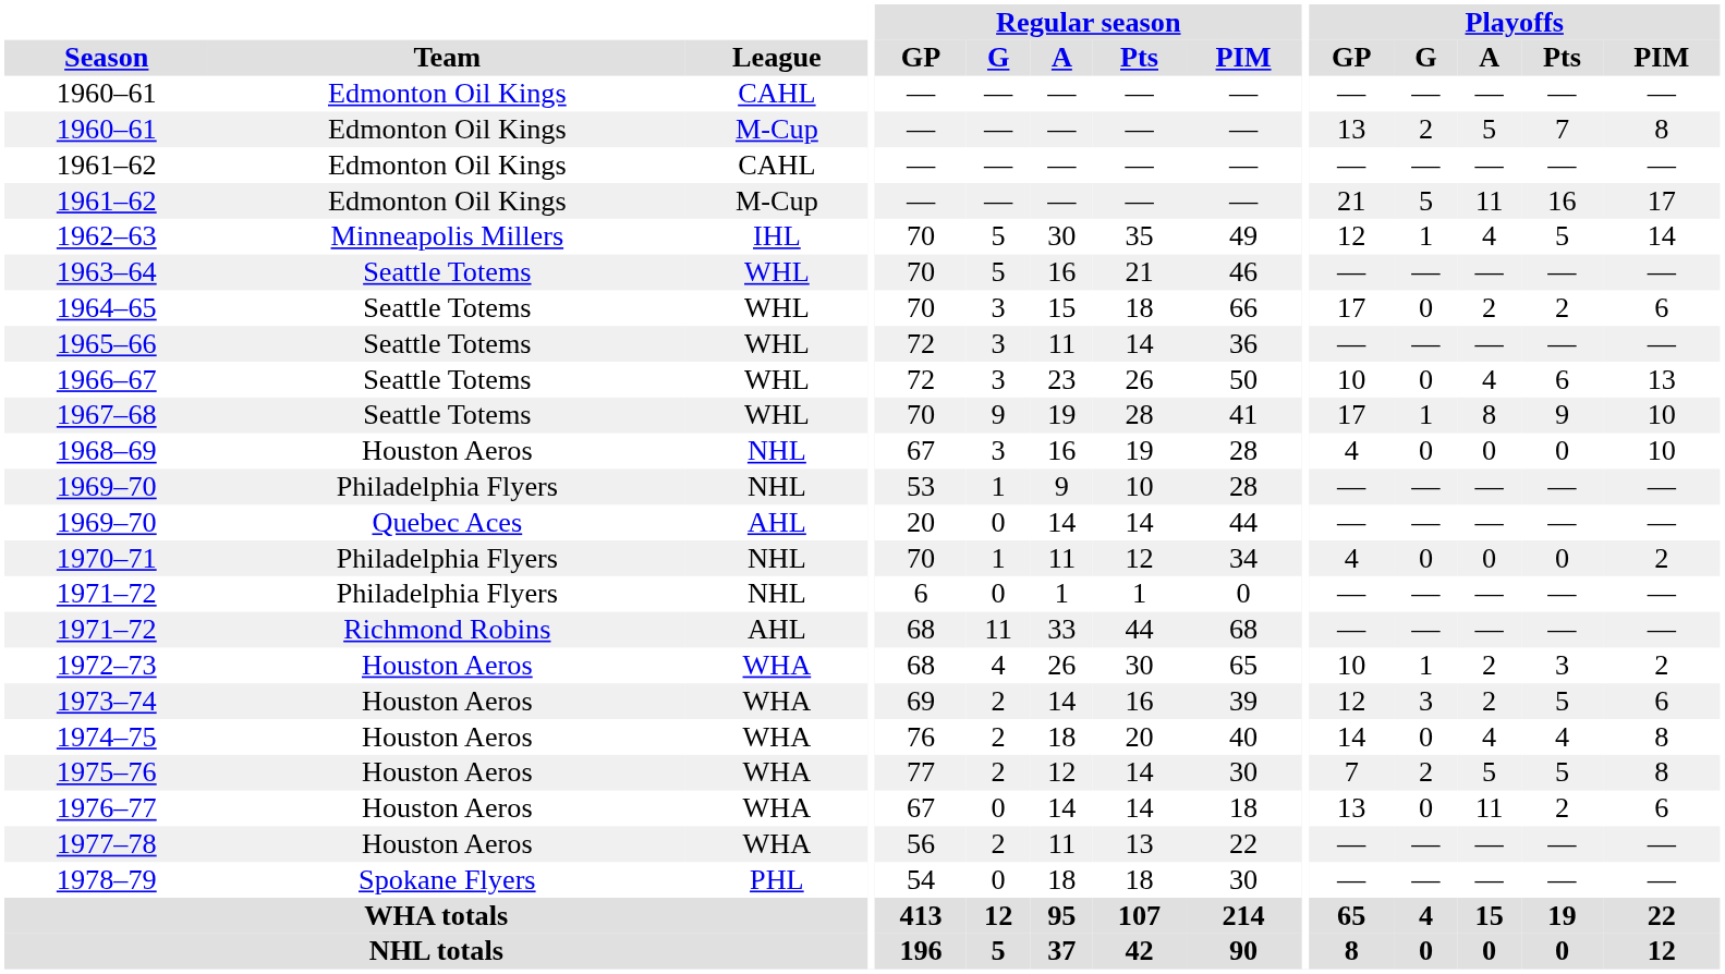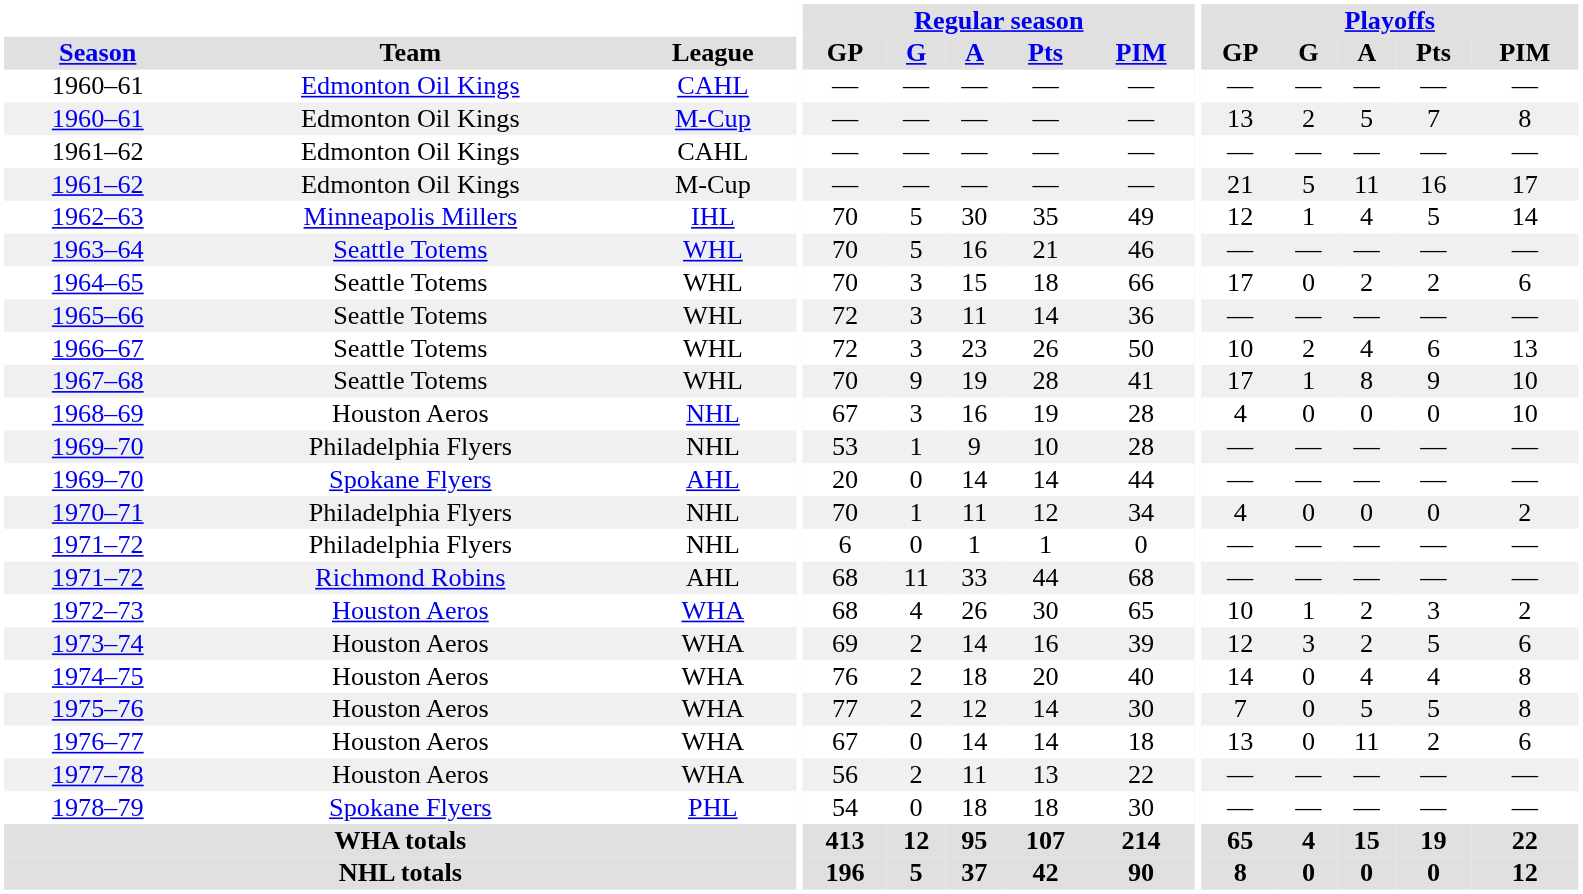 <table border="0" cellpadding="1" cellspacing="0" style="text-align:center; width:60em">
 <tr bgcolor="#e0e0e0">
 <th colspan="3" bgcolor="#ffffff"></th>
 <th rowspan="100" bgcolor="#ffffff"></th>
 <th colspan="5"><a href='#'>Regular season</a></th>
 <th rowspan="100" bgcolor="#ffffff"></th>
 <th colspan="5"><a href='#'>Playoffs</a></th>
 </tr>
 <tr bgcolor="#e0e0e0">
 <th><a href='#'>Season</a></th>
 <th>Team</th>
 <th>League</th>
 <th>GP</th>
 <th><a href='#'>G</a></th>
 <th><a href='#'>A</a></th>
 <th><a href='#'>Pts</a></th>
 <th><a href='#'>PIM</a></th>
 <th>GP</th>
 <th>G</th>
 <th>A</th>
 <th>Pts</th>
 <th>PIM</th>
 </tr>
 <tr>
 <td>1960–61</td>
 <td><a href='#'>Edmonton Oil Kings</a></td>
 <td><a href='#'>CAHL</a></td>
 <td>—</td>
 <td>—</td>
 <td>—</td>
 <td>—</td>
 <td>—</td>
 <td>—</td>
 <td>—</td>
 <td>—</td>
 <td>—</td>
 <td>—</td>
 </tr>
 <tr bgcolor="#f0f0f0">
 <td><a href='#'>1960–61</a></td>
 <td>Edmonton Oil Kings</td>
 <td><a href='#'>M-Cup</a></td>
 <td>—</td>
 <td>—</td>
 <td>—</td>
 <td>—</td>
 <td>—</td>
 <td>13</td>
 <td>2</td>
 <td>5</td>
 <td>7</td>
 <td>8</td>
 </tr>
 <tr>
 <td>1961–62</td>
 <td>Edmonton Oil Kings</td>
 <td>CAHL</td>
 <td>—</td>
 <td>—</td>
 <td>—</td>
 <td>—</td>
 <td>—</td>
 <td>—</td>
 <td>—</td>
 <td>—</td>
 <td>—</td>
 <td>—</td>
 </tr>
 <tr bgcolor="#f0f0f0">
 <td><a href='#'>1961–62</a></td>
 <td>Edmonton Oil Kings</td>
 <td>M-Cup</td>
 <td>—</td>
 <td>—</td>
 <td>—</td>
 <td>—</td>
 <td>—</td>
 <td>21</td>
 <td>5</td>
 <td>11</td>
 <td>16</td>
 <td>17</td>
 </tr>
 <tr>
 <td><a href='#'>1962–63</a></td>
 <td><a href='#'>Minneapolis Millers</a></td>
 <td><a href='#'>IHL</a></td>
 <td>70</td>
 <td>5</td>
 <td>30</td>
 <td>35</td>
 <td>49</td>
 <td>12</td>
 <td>1</td>
 <td>4</td>
 <td>5</td>
 <td>14</td>
 </tr>
 <tr bgcolor="#f0f0f0">
 <td><a href='#'>1963–64</a></td>
 <td><a href='#'>Seattle Totems</a></td>
 <td><a href='#'>WHL</a></td>
 <td>70</td>
 <td>5</td>
 <td>16</td>
 <td>21</td>
 <td>46</td>
 <td>—</td>
 <td>—</td>
 <td>—</td>
 <td>—</td>
 <td>—</td>
 </tr>
 <tr>
 <td><a href='#'>1964–65</a></td>
 <td>Seattle Totems</td>
 <td>WHL</td>
 <td>70</td>
 <td>3</td>
 <td>15</td>
 <td>18</td>
 <td>66</td>
 <td>17</td>
 <td>0</td>
 <td>2</td>
 <td>2</td>
 <td>6</td>
 </tr>
 <tr bgcolor="#f0f0f0">
 <td><a href='#'>1965–66</a></td>
 <td>Seattle Totems</td>
 <td>WHL</td>
 <td>72</td>
 <td>3</td>
 <td>11</td>
 <td>14</td>
 <td>36</td>
 <td>—</td>
 <td>—</td>
 <td>—</td>
 <td>—</td>
 <td>—</td>
 </tr>
 <tr>
 <td><a href='#'>1966–67</a></td>
 <td>Seattle Totems</td>
 <td>WHL</td>
 <td>72</td>
 <td>3</td>
 <td>23</td>
 <td>26</td>
 <td>50</td>
 <td>10</td>
-<td>0</td>
+<td>2</td>
 <td>4</td>
 <td>6</td>
 <td>13</td>
 </tr>
 <tr bgcolor="#f0f0f0">
 <td><a href='#'>1967–68</a></td>
 <td>Seattle Totems</td>
 <td>WHL</td>
 <td>70</td>
 <td>9</td>
 <td>19</td>
 <td>28</td>
 <td>41</td>
 <td>17</td>
 <td>1</td>
 <td>8</td>
 <td>9</td>
 <td>10</td>
 </tr>
 <tr>
 <td><a href='#'>1968–69</a></td>
 <td>Houston Aeros</td>
 <td><a href='#'>NHL</a></td>
 <td>67</td>
 <td>3</td>
 <td>16</td>
 <td>19</td>
 <td>28</td>
 <td>4</td>
 <td>0</td>
 <td>0</td>
 <td>0</td>
 <td>10</td>
 </tr>
 <tr bgcolor="#f0f0f0">
 <td><a href='#'>1969–70</a></td>
 <td>Philadelphia Flyers</td>
 <td>NHL</td>
 <td>53</td>
 <td>1</td>
 <td>9</td>
 <td>10</td>
 <td>28</td>
 <td>—</td>
 <td>—</td>
 <td>—</td>
 <td>—</td>
 <td>—</td>
 </tr>
 <tr>
 <td><a href='#'>1969–70</a></td>
-<td><a href='#'>Quebec Aces</a></td>
+<td><a href='#'>Spokane Flyers</a></td>
 <td><a href='#'>AHL</a></td>
 <td>20</td>
 <td>0</td>
 <td>14</td>
 <td>14</td>
 <td>44</td>
 <td>—</td>
 <td>—</td>
 <td>—</td>
 <td>—</td>
 <td>—</td>
 </tr>
 <tr bgcolor="#f0f0f0">
 <td><a href='#'>1970–71</a></td>
 <td>Philadelphia Flyers</td>
 <td>NHL</td>
 <td>70</td>
 <td>1</td>
 <td>11</td>
 <td>12</td>
 <td>34</td>
 <td>4</td>
 <td>0</td>
 <td>0</td>
 <td>0</td>
 <td>2</td>
 </tr>
 <tr>
 <td><a href='#'>1971–72</a></td>
 <td>Philadelphia Flyers</td>
 <td>NHL</td>
 <td>6</td>
 <td>0</td>
 <td>1</td>
 <td>1</td>
 <td>0</td>
 <td>—</td>
 <td>—</td>
 <td>—</td>
 <td>—</td>
 <td>—</td>
 </tr>
 <tr bgcolor="#f0f0f0">
 <td><a href='#'>1971–72</a></td>
 <td><a href='#'>Richmond Robins</a></td>
 <td>AHL</td>
 <td>68</td>
 <td>11</td>
 <td>33</td>
 <td>44</td>
 <td>68</td>
 <td>—</td>
 <td>—</td>
 <td>—</td>
 <td>—</td>
 <td>—</td>
 </tr>
 <tr>
 <td><a href='#'>1972–73</a></td>
 <td><a href='#'>Houston Aeros</a></td>
 <td><a href='#'>WHA</a></td>
 <td>68</td>
 <td>4</td>
 <td>26</td>
 <td>30</td>
 <td>65</td>
 <td>10</td>
 <td>1</td>
 <td>2</td>
 <td>3</td>
 <td>2</td>
 </tr>
 <tr bgcolor="#f0f0f0">
 <td><a href='#'>1973–74</a></td>
 <td>Houston Aeros</td>
 <td>WHA</td>
 <td>69</td>
 <td>2</td>
 <td>14</td>
 <td>16</td>
 <td>39</td>
 <td>12</td>
 <td>3</td>
 <td>2</td>
 <td>5</td>
 <td>6</td>
 </tr>
 <tr>
 <td><a href='#'>1974–75</a></td>
 <td>Houston Aeros</td>
 <td>WHA</td>
 <td>76</td>
 <td>2</td>
 <td>18</td>
 <td>20</td>
 <td>40</td>
 <td>14</td>
 <td>0</td>
 <td>4</td>
 <td>4</td>
 <td>8</td>
 </tr>
 <tr bgcolor="#f0f0f0">
 <td><a href='#'>1975–76</a></td>
 <td>Houston Aeros</td>
 <td>WHA</td>
 <td>77</td>
 <td>2</td>
 <td>12</td>
 <td>14</td>
 <td>30</td>
 <td>7</td>
-<td>2</td>
+<td>0</td>
 <td>5</td>
 <td>5</td>
 <td>8</td>
 </tr>
 <tr>
 <td><a href='#'>1976–77</a></td>
 <td>Houston Aeros</td>
 <td>WHA</td>
 <td>67</td>
 <td>0</td>
 <td>14</td>
 <td>14</td>
 <td>18</td>
 <td>13</td>
 <td>0</td>
 <td>11</td>
 <td>2</td>
 <td>6</td>
 </tr>
 <tr bgcolor="#f0f0f0">
 <td><a href='#'>1977–78</a></td>
 <td>Houston Aeros</td>
 <td>WHA</td>
 <td>56</td>
 <td>2</td>
 <td>11</td>
 <td>13</td>
 <td>22</td>
 <td>—</td>
 <td>—</td>
 <td>—</td>
 <td>—</td>
 <td>—</td>
 </tr>
 <tr>
 <td><a href='#'>1978–79</a></td>
 <td><a href='#'>Spokane Flyers</a></td>
 <td><a href='#'>PHL</a></td>
 <td>54</td>
 <td>0</td>
 <td>18</td>
 <td>18</td>
 <td>30</td>
 <td>—</td>
 <td>—</td>
 <td>—</td>
 <td>—</td>
 <td>—</td>
 </tr>
 <tr bgcolor="#e0e0e0">
 <th colspan="3">WHA totals</th>
 <th>413</th>
 <th>12</th>
 <th>95</th>
 <th>107</th>
 <th>214</th>
 <th>65</th>
 <th>4</th>
 <th>15</th>
 <th>19</th>
 <th>22</th>
 </tr>
 <tr bgcolor="#e0e0e0">
 <th colspan="3">NHL totals</th>
 <th>196</th>
 <th>5</th>
 <th>37</th>
 <th>42</th>
 <th>90</th>
 <th>8</th>
 <th>0</th>
 <th>0</th>
 <th>0</th>
 <th>12</th>
 </tr>
 </table>
